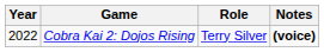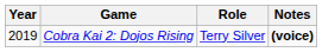 <table class="wikitable">
 <tr>
 <th>Year</th>
 <th>Game</th>
 <th>Role</th>
 <th>Notes</th>
 </tr>
 <tr>
-<td>2022</td>
+<td>2019</td>
 <td><em><a href='#'>Cobra Kai 2: Dojos Rising</a></em></td>
 <td><a href='#'>Terry Silver</a></td>
 <td><strong>(voice)</strong></td>
 </tr>
 </table>
